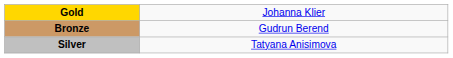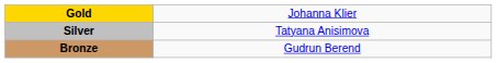 <table class="wikitable" style="text-align:center; " width="35%">
 <tr>
 <td bgcolor="gold"><strong>Gold</strong></td>
 <td><a href='#'>Johanna Klier</a><br>  <small><em></em></small></td>
 </tr>
 <tr>
+<td bgcolor="silver"><strong>Silver</strong></td>
+<td><a href='#'>Tatyana Anisimova</a><br>  <small><em></em></small></td>
+</tr>
+<tr>
 <td bgcolor="CC9966"><strong>Bronze</strong></td>
 <td><a href='#'>Gudrun Berend</a><br>  <small><em></em></small></td>
 </tr>
-<tr>
-<td bgcolor="silver"><strong>Silver</strong></td>
-<td><a href='#'>Tatyana Anisimova</a><br>  <small><em></em></small></td>
-</tr>
 </table>
